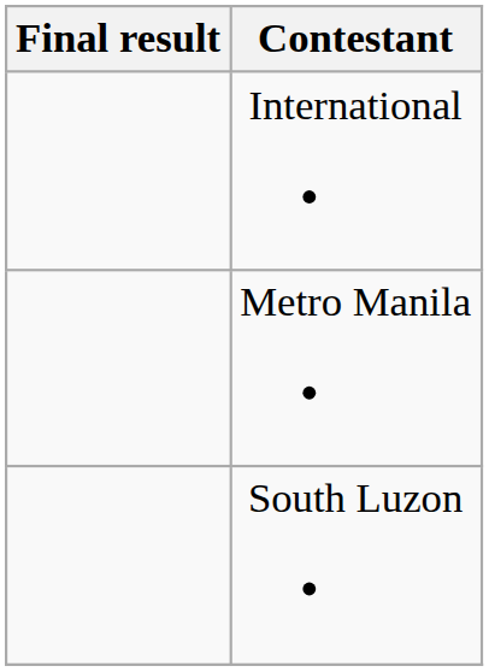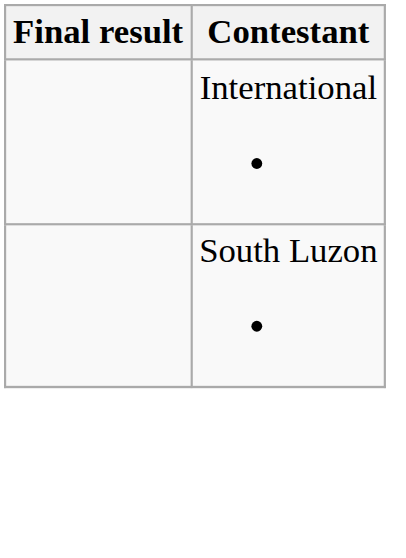 <table class="wikitable" style="text-align:center;">
 <tr>
 <th>Final result</th>
 <th>Contestant</th>
 </tr>
 <tr>
 <td></td>
 <td>International<br><ul><li></li></ul></td>
 </tr>
 <tr>
 <td></td>
-<td>Metro Manila<br><ul><li></li></ul></td>
-</tr>
-<tr>
-<td></td>
 <td>South Luzon<br><ul><li></li></ul></td>
 </tr>
 <tr>
 </tr>
 </table>
